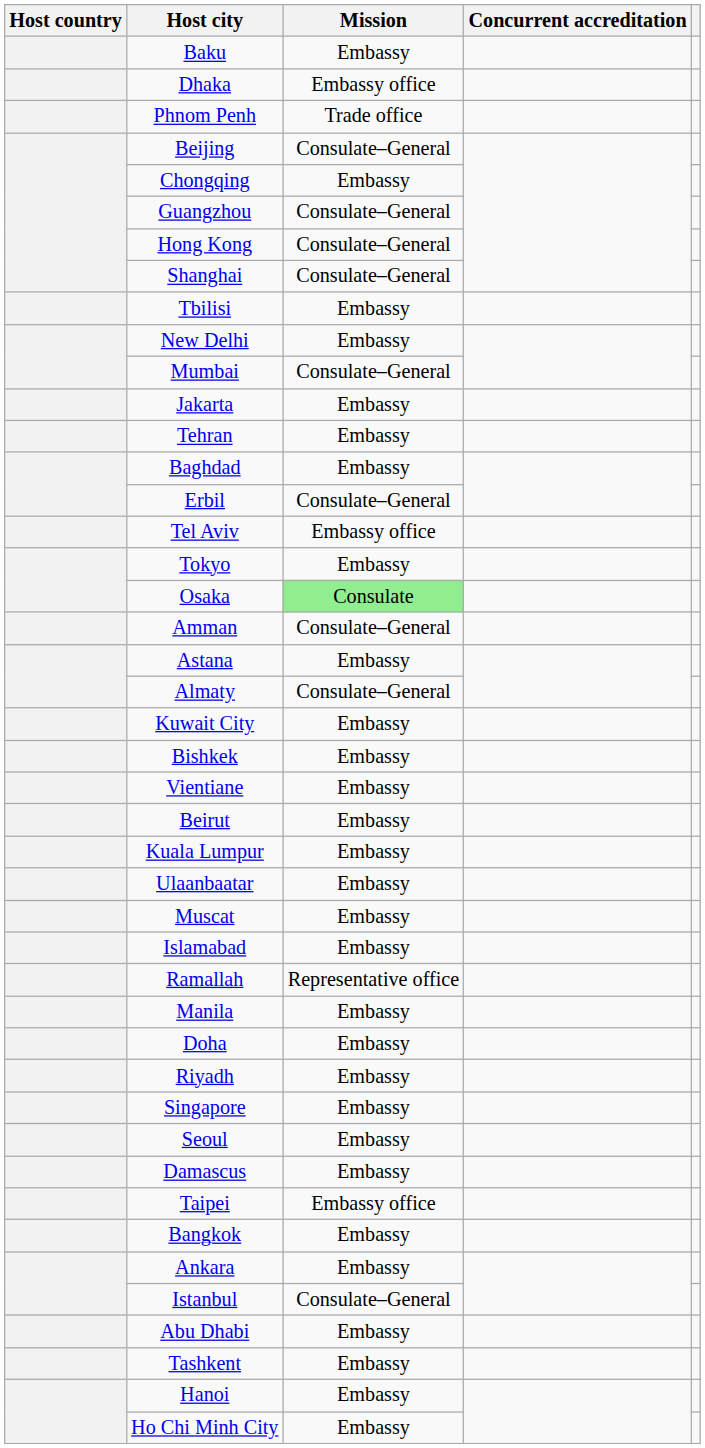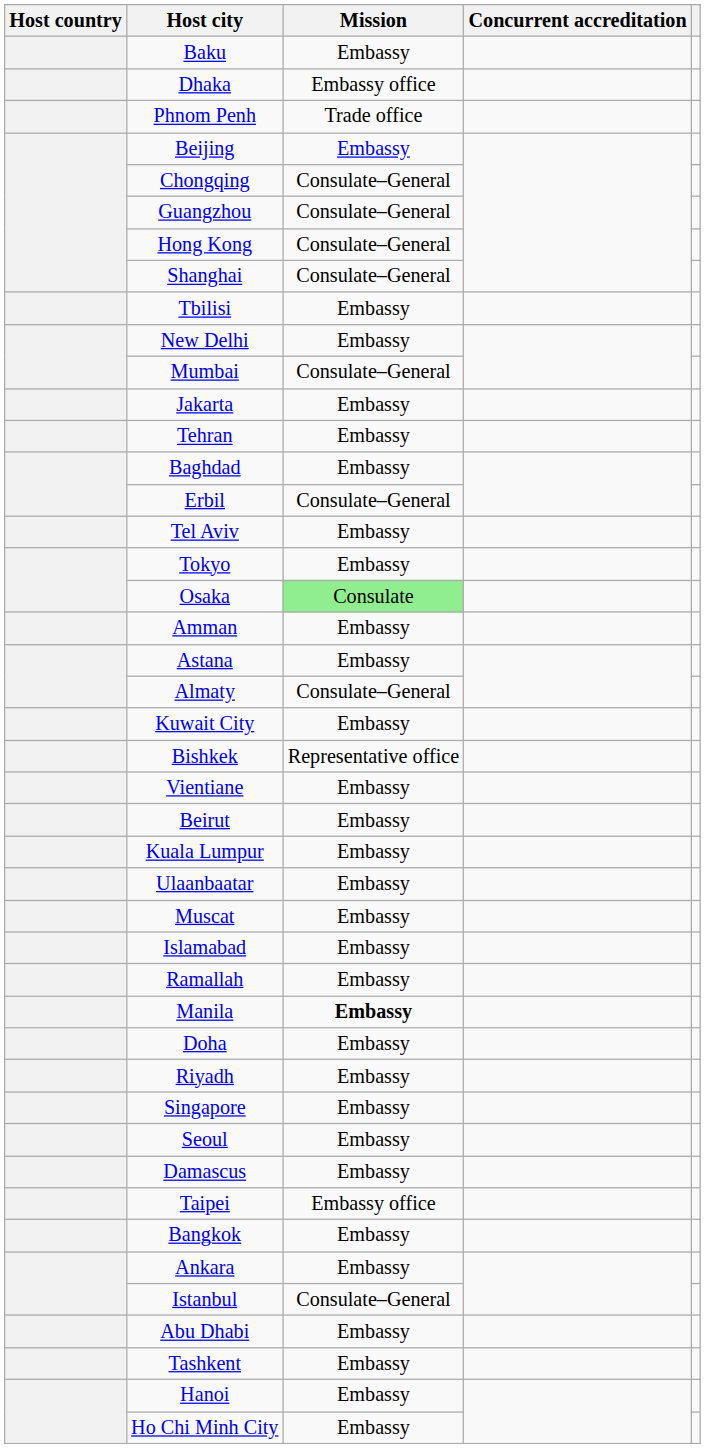 <table class="wikitable plainrowheaders" style="text-align:center;">
 <tr>
 <th scope="col">Host country</th>
 <th scope="col">Host city</th>
 <th scope="col">Mission</th>
 <th scope="col">Concurrent accreditation</th>
 <th scope="col"></th>
 </tr>
 <tr>
 <th scope="row"></th>
 <td><a href='#'>Baku</a></td>
 <td>Embassy</td>
 <td></td>
 <td></td>
 </tr>
 <tr>
 <th scope="row"></th>
 <td><a href='#'>Dhaka</a></td>
 <td>Embassy office</td>
 <td></td>
 <td></td>
 </tr>
 <tr>
 <th scope="row"></th>
 <td><a href='#'>Phnom Penh</a></td>
 <td>Trade office</td>
 <td></td>
 <td></td>
 </tr>
 <tr>
 <th scope="row" rowspan="5"></th>
 <td><a href='#'>Beijing</a></td>
-<td>Consulate–General</td>
+<td><a href='#'>Embassy</a></td>
 <td rowspan="5"></td>
 <td></td>
 </tr>
 <tr>
 <td><a href='#'>Chongqing</a></td>
-<td>Embassy</td>
+<td>Consulate–General</td>
 <td></td>
 </tr>
 <tr>
 <td><a href='#'>Guangzhou</a></td>
 <td>Consulate–General</td>
 <td></td>
 </tr>
 <tr>
 <td><a href='#'>Hong Kong</a></td>
 <td>Consulate–General</td>
 <td></td>
 </tr>
 <tr>
 <td><a href='#'>Shanghai</a></td>
 <td>Consulate–General</td>
 <td></td>
 </tr>
 <tr>
 <th scope="row"></th>
 <td><a href='#'>Tbilisi</a></td>
 <td>Embassy</td>
 <td></td>
 <td></td>
 </tr>
 <tr>
 <th scope="row" rowspan="2"></th>
 <td><a href='#'>New Delhi</a></td>
 <td>Embassy</td>
 <td rowspan="2"></td>
 <td></td>
 </tr>
 <tr>
 <td><a href='#'>Mumbai</a></td>
 <td>Consulate–General</td>
 <td></td>
 </tr>
 <tr>
 <th scope="row"></th>
 <td><a href='#'>Jakarta</a></td>
 <td>Embassy</td>
 <td></td>
 <td></td>
 </tr>
 <tr>
 <th scope="row"></th>
 <td><a href='#'>Tehran</a></td>
 <td>Embassy</td>
 <td></td>
 <td></td>
 </tr>
 <tr>
 <th scope="row" rowspan="2"></th>
 <td><a href='#'>Baghdad</a></td>
 <td>Embassy</td>
 <td rowspan="2"></td>
 <td></td>
 </tr>
 <tr>
 <td><a href='#'>Erbil</a></td>
 <td>Consulate–General</td>
 <td></td>
 </tr>
 <tr>
 <th scope="row"></th>
 <td><a href='#'>Tel Aviv</a></td>
-<td>Embassy office</td>
+<td>Embassy</td>
 <td></td>
 <td></td>
 </tr>
 <tr>
 <th scope="row" rowspan="2"></th>
 <td><a href='#'>Tokyo</a></td>
 <td>Embassy</td>
 <td></td>
 <td></td>
 </tr>
 <tr>
 <td><a href='#'>Osaka</a></td>
 <td style="background: lightgreen;">Consulate</td>
 <td></td>
 <td></td>
 </tr>
 <tr>
 <th scope="row"></th>
 <td><a href='#'>Amman</a></td>
-<td>Consulate–General</td>
+<td>Embassy</td>
 <td></td>
 <td></td>
 </tr>
 <tr>
 <th scope="row" rowspan="2"></th>
 <td><a href='#'>Astana</a></td>
 <td>Embassy</td>
 <td rowspan="2"></td>
 <td></td>
 </tr>
 <tr>
 <td><a href='#'>Almaty</a></td>
 <td>Consulate–General</td>
 <td></td>
 </tr>
 <tr>
 <th scope="row"></th>
 <td><a href='#'>Kuwait City</a></td>
 <td>Embassy</td>
 <td></td>
 <td></td>
 </tr>
 <tr>
 <th scope="row"></th>
 <td><a href='#'>Bishkek</a></td>
-<td>Embassy</td>
+<td>Representative office</td>
 <td></td>
 <td></td>
 </tr>
 <tr>
 <th scope="row"></th>
 <td><a href='#'>Vientiane</a></td>
 <td>Embassy</td>
 <td></td>
 <td></td>
 </tr>
 <tr>
 <th scope="row"></th>
 <td><a href='#'>Beirut</a></td>
 <td>Embassy</td>
 <td></td>
 <td></td>
 </tr>
 <tr>
 <th scope="row"></th>
 <td><a href='#'>Kuala Lumpur</a></td>
 <td>Embassy</td>
 <td></td>
 <td></td>
 </tr>
 <tr>
 <th scope="row"></th>
 <td><a href='#'>Ulaanbaatar</a></td>
 <td>Embassy</td>
 <td></td>
 <td></td>
 </tr>
 <tr>
 <th scope="row"></th>
 <td><a href='#'>Muscat</a></td>
 <td>Embassy</td>
 <td></td>
 <td></td>
 </tr>
 <tr>
 <th scope="row"></th>
 <td><a href='#'>Islamabad</a></td>
 <td>Embassy</td>
 <td></td>
 <td></td>
 </tr>
 <tr>
 <th scope="row"></th>
 <td><a href='#'>Ramallah</a></td>
-<td>Representative office</td>
+<td>Embassy</td>
 <td></td>
 <td></td>
 </tr>
 <tr>
 <th scope="row"></th>
 <td><a href='#'>Manila</a></td>
-<td>Embassy</td>
+<td><strong>Embassy</strong></td>
 <td></td>
 <td></td>
 </tr>
 <tr>
 <th scope="row"></th>
 <td><a href='#'>Doha</a></td>
 <td>Embassy</td>
 <td></td>
 <td></td>
 </tr>
 <tr>
 <th scope="row"></th>
 <td><a href='#'>Riyadh</a></td>
 <td>Embassy</td>
 <td></td>
 <td></td>
 </tr>
 <tr>
 <th scope="row"></th>
 <td><a href='#'>Singapore</a></td>
 <td>Embassy</td>
 <td></td>
 <td></td>
 </tr>
 <tr>
 <th scope="row"></th>
 <td><a href='#'>Seoul</a></td>
 <td>Embassy</td>
 <td></td>
 <td></td>
 </tr>
 <tr>
 <th scope="row"></th>
 <td><a href='#'>Damascus</a></td>
 <td>Embassy</td>
 <td></td>
 <td></td>
 </tr>
 <tr>
 <th scope="row"></th>
 <td><a href='#'>Taipei</a></td>
 <td>Embassy office</td>
 <td></td>
 <td></td>
 </tr>
 <tr>
 <th scope="row"></th>
 <td><a href='#'>Bangkok</a></td>
 <td>Embassy</td>
 <td></td>
 <td></td>
 </tr>
 <tr>
 <th scope="row" rowspan="2"></th>
 <td><a href='#'>Ankara</a></td>
 <td>Embassy</td>
 <td rowspan="2"></td>
 <td></td>
 </tr>
 <tr>
 <td><a href='#'>Istanbul</a></td>
 <td>Consulate–General</td>
 <td></td>
 </tr>
 <tr>
 <th scope="row"></th>
 <td><a href='#'>Abu Dhabi</a></td>
 <td>Embassy</td>
 <td></td>
 <td></td>
 </tr>
 <tr>
 <th scope="row"></th>
 <td><a href='#'>Tashkent</a></td>
 <td>Embassy</td>
 <td></td>
 <td></td>
 </tr>
 <tr>
 <th scope="row" rowspan="2"></th>
 <td><a href='#'>Hanoi</a></td>
 <td>Embassy</td>
 <td rowspan="2"></td>
 <td></td>
 </tr>
 <tr>
 <td><a href='#'>Ho Chi Minh City</a></td>
 <td>Embassy</td>
 <td></td>
 </tr>
 </table>
